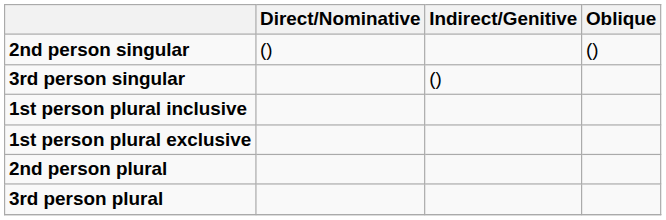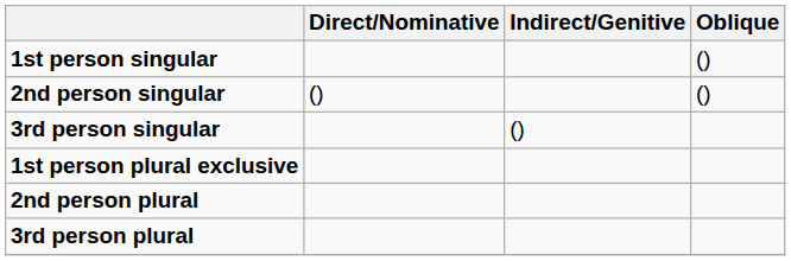 <table class="wikitable">
 <tr>
 <th></th>
 <th>Direct/Nominative</th>
 <th>Indirect/Genitive</th>
 <th>Oblique</th>
+</tr>
+<tr>
+<td><strong>1st person singular</strong></td>
+<td></td>
+<td></td>
+<td> ()</td>
 </tr>
 <tr>
 <td><strong>2nd person singular</strong></td>
 <td> ()</td>
 <td></td>
 <td> ()</td>
 </tr>
 <tr>
 <td><strong>3rd person singular</strong></td>
 <td></td>
 <td> ()</td>
-<td></td>
-</tr>
-<tr>
-<td><strong>1st person plural inclusive</strong></td>
-<td></td>
-<td></td>
 <td></td>
 </tr>
 <tr>
 <td><strong>1st person plural exclusive</strong></td>
 <td></td>
 <td></td>
 <td></td>
 </tr>
 <tr>
 <td><strong>2nd person plural</strong></td>
 <td></td>
 <td></td>
 <td></td>
 </tr>
 <tr>
 <td><strong>3rd person plural</strong></td>
 <td></td>
 <td></td>
 <td></td>
 </tr>
 <tr>
 </tr>
 </table>
